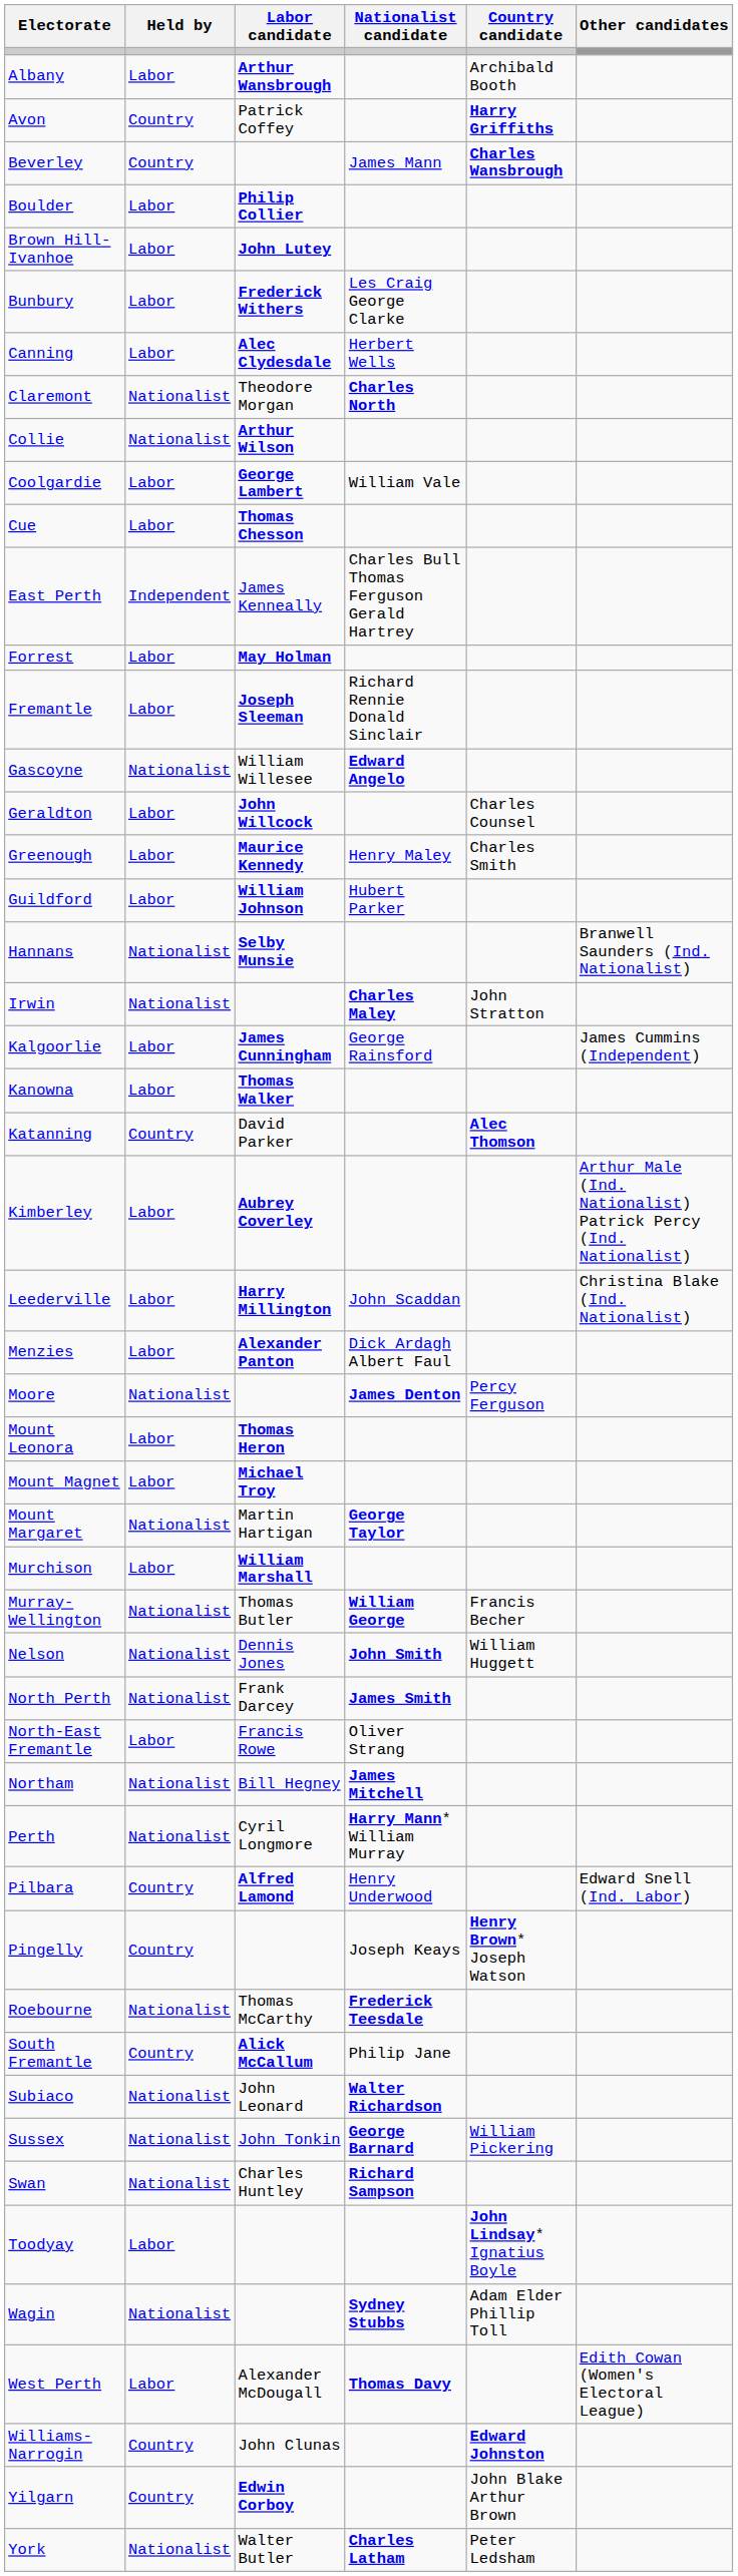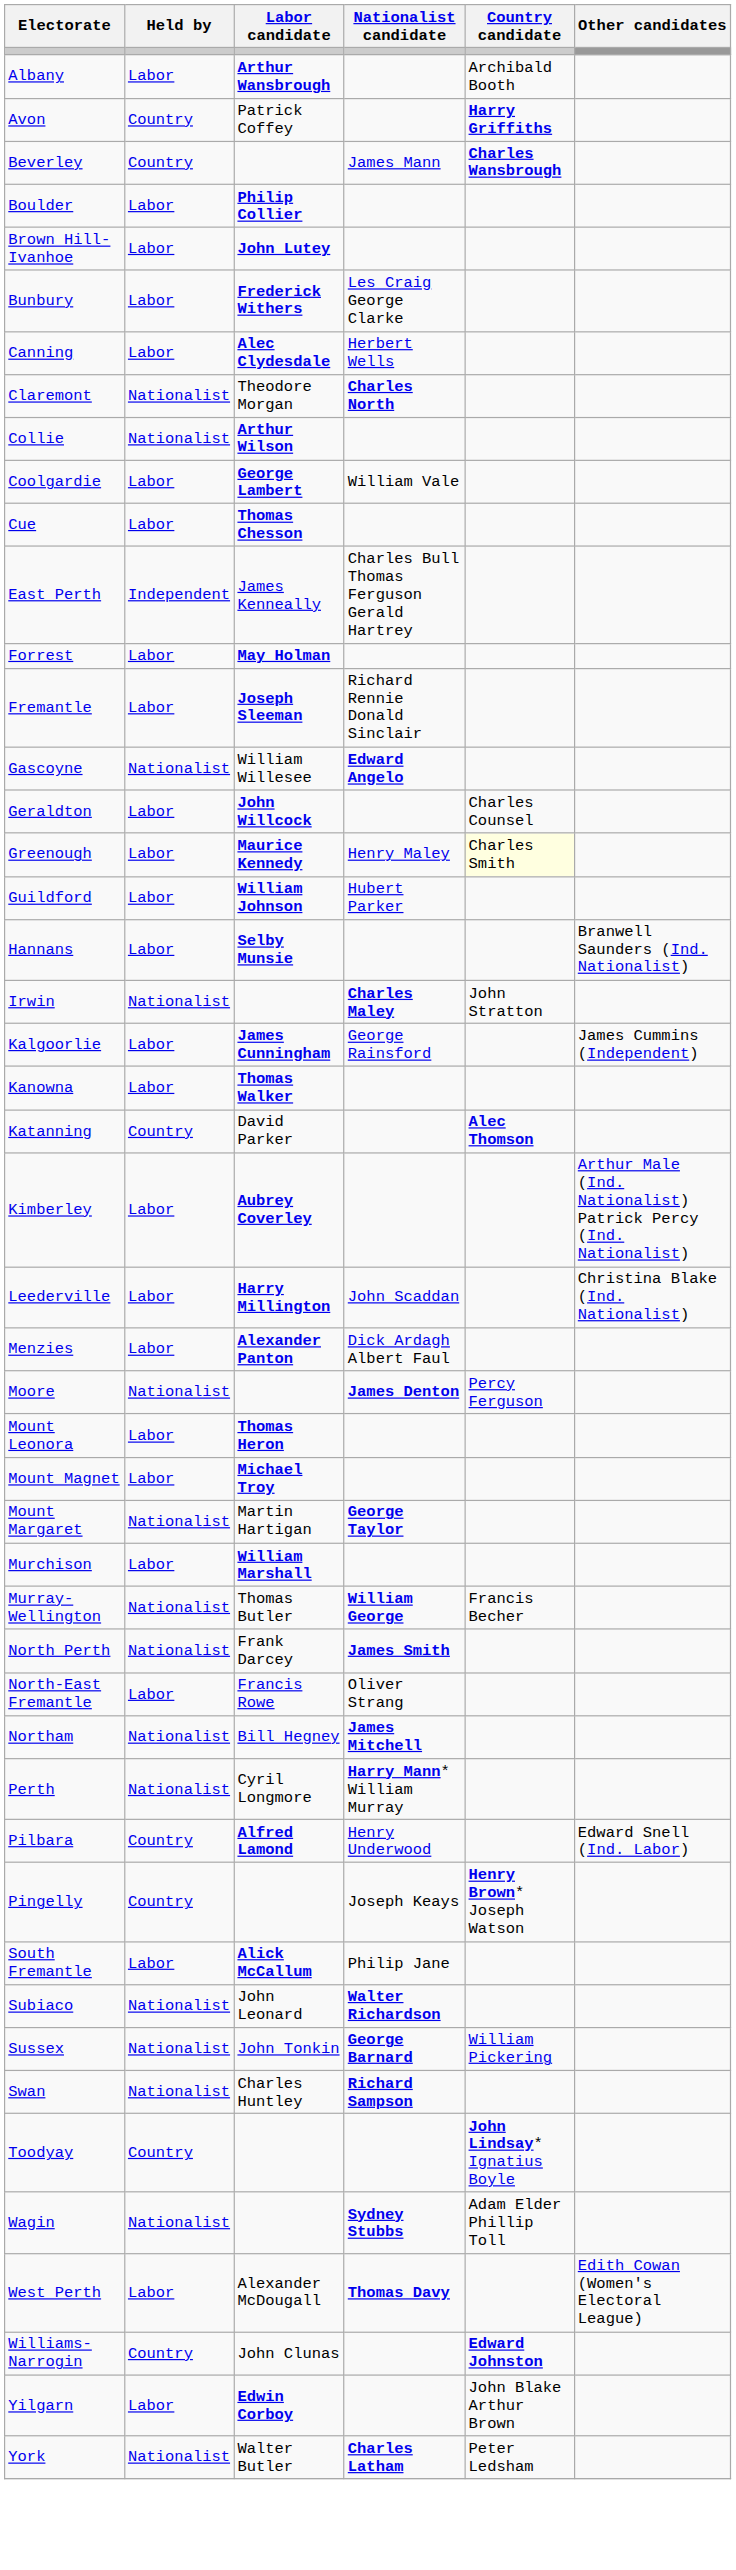 <table class="wikitable">
 <tr>
 <th>Electorate</th>
 <th>Held by</th>
 <th><a href='#'>Labor</a> candidate</th>
 <th><a href='#'>Nationalist</a> candidate</th>
 <th><a href='#'>Country</a> candidate</th>
 <th>Other candidates</th>
 </tr>
 <tr bgcolor="#cccccc">
 <td></td>
 <td></td>
 <td></td>
 <td></td>
 <td></td>
 <td bgcolor="#999999"></td>
 </tr>
 <tr>
 <td><a href='#'>Albany</a></td>
 <td><a href='#'>Labor</a></td>
 <td><strong><a href='#'>Arthur Wansbrough</a></strong></td>
 <td></td>
 <td>Archibald Booth</td>
 <td></td>
 </tr>
 <tr>
 <td><a href='#'>Avon</a></td>
 <td><a href='#'>Country</a></td>
 <td>Patrick Coffey</td>
 <td></td>
 <td><strong><a href='#'>Harry Griffiths</a></strong></td>
 <td></td>
 </tr>
 <tr>
 <td><a href='#'>Beverley</a></td>
 <td><a href='#'>Country</a></td>
 <td></td>
 <td><a href='#'>James Mann</a></td>
 <td><strong><a href='#'>Charles Wansbrough</a></strong></td>
 <td></td>
 </tr>
 <tr>
 <td><a href='#'>Boulder</a></td>
 <td><a href='#'>Labor</a></td>
 <td><strong><a href='#'>Philip Collier</a></strong></td>
 <td></td>
 <td></td>
 <td></td>
 </tr>
 <tr>
 <td><a href='#'>Brown Hill-Ivanhoe</a></td>
 <td><a href='#'>Labor</a></td>
 <td><strong><a href='#'>John Lutey</a></strong></td>
 <td></td>
 <td></td>
 <td></td>
 </tr>
 <tr>
 <td><a href='#'>Bunbury</a></td>
 <td><a href='#'>Labor</a></td>
 <td><strong><a href='#'>Frederick Withers</a></strong></td>
 <td><a href='#'>Les Craig</a> <br> George Clarke</td>
 <td></td>
 <td></td>
 </tr>
 <tr>
 <td><a href='#'>Canning</a></td>
 <td><a href='#'>Labor</a></td>
 <td><strong><a href='#'>Alec Clydesdale</a></strong></td>
 <td><a href='#'>Herbert Wells</a></td>
 <td></td>
 <td></td>
 </tr>
 <tr>
 <td><a href='#'>Claremont</a></td>
 <td><a href='#'>Nationalist</a></td>
 <td>Theodore Morgan</td>
 <td><strong><a href='#'>Charles North</a></strong></td>
 <td></td>
 <td></td>
 </tr>
 <tr>
 <td><a href='#'>Collie</a></td>
 <td><a href='#'>Nationalist</a></td>
 <td><strong><a href='#'>Arthur Wilson</a></strong></td>
 <td></td>
 <td></td>
 <td></td>
 </tr>
 <tr>
 <td><a href='#'>Coolgardie</a></td>
 <td><a href='#'>Labor</a></td>
 <td><strong><a href='#'>George Lambert</a></strong></td>
 <td>William Vale</td>
 <td></td>
 <td></td>
 </tr>
 <tr>
 <td><a href='#'>Cue</a></td>
 <td><a href='#'>Labor</a></td>
 <td><strong><a href='#'>Thomas Chesson</a></strong></td>
 <td></td>
 <td></td>
 <td></td>
 </tr>
 <tr>
 <td><a href='#'>East Perth</a></td>
 <td><a href='#'>Independent</a></td>
 <td><a href='#'>James Kenneally</a></td>
 <td>Charles Bull <br> Thomas Ferguson <br> Gerald Hartrey</td>
 <td></td>
 <td></td>
 </tr>
 <tr>
 <td><a href='#'>Forrest</a></td>
 <td><a href='#'>Labor</a></td>
 <td><strong><a href='#'>May Holman</a></strong></td>
 <td></td>
 <td></td>
 <td></td>
 </tr>
 <tr>
 <td><a href='#'>Fremantle</a></td>
 <td><a href='#'>Labor</a></td>
 <td><strong><a href='#'>Joseph Sleeman</a></strong></td>
 <td>Richard Rennie <br> Donald Sinclair</td>
 <td></td>
 <td></td>
 </tr>
 <tr>
 <td><a href='#'>Gascoyne</a></td>
 <td><a href='#'>Nationalist</a></td>
 <td>William Willesee</td>
 <td><strong><a href='#'>Edward Angelo</a></strong></td>
 <td></td>
 <td></td>
 </tr>
 <tr>
 <td><a href='#'>Geraldton</a></td>
 <td><a href='#'>Labor</a></td>
 <td><strong><a href='#'>John Willcock</a></strong></td>
 <td></td>
 <td>Charles Counsel</td>
 <td></td>
 </tr>
 <tr>
 <td><a href='#'>Greenough</a></td>
 <td><a href='#'>Labor</a></td>
 <td><strong><a href='#'>Maurice Kennedy</a></strong></td>
 <td><a href='#'>Henry Maley</a></td>
-<td>Charles Smith</td>
+<td style="background: lightyellow;">Charles Smith</td>
 <td></td>
 </tr>
 <tr>
 <td><a href='#'>Guildford</a></td>
 <td><a href='#'>Labor</a></td>
 <td><strong><a href='#'>William Johnson</a></strong></td>
 <td><a href='#'>Hubert Parker</a></td>
 <td></td>
 <td></td>
 </tr>
 <tr>
 <td><a href='#'>Hannans</a></td>
-<td><a href='#'>Nationalist</a></td>
+<td><a href='#'>Labor</a></td>
 <td><strong><a href='#'>Selby Munsie</a></strong></td>
 <td></td>
 <td></td>
 <td>Branwell Saunders (<a href='#'>Ind. Nationalist</a>)</td>
 </tr>
 <tr>
 <td><a href='#'>Irwin</a></td>
 <td><a href='#'>Nationalist</a></td>
 <td></td>
 <td><strong><a href='#'>Charles Maley</a></strong></td>
 <td>John Stratton</td>
 <td></td>
 </tr>
 <tr>
 <td><a href='#'>Kalgoorlie</a></td>
 <td><a href='#'>Labor</a></td>
 <td><strong><a href='#'>James Cunningham</a></strong></td>
 <td><a href='#'>George Rainsford</a></td>
 <td></td>
 <td>James Cummins (<a href='#'>Independent</a>)</td>
 </tr>
 <tr>
 <td><a href='#'>Kanowna</a></td>
 <td><a href='#'>Labor</a></td>
 <td><strong><a href='#'>Thomas Walker</a></strong></td>
 <td></td>
 <td></td>
 <td></td>
 </tr>
 <tr>
 <td><a href='#'>Katanning</a></td>
 <td><a href='#'>Country</a></td>
 <td>David Parker</td>
 <td></td>
 <td><strong><a href='#'>Alec Thomson</a></strong></td>
 <td></td>
 </tr>
 <tr>
 <td><a href='#'>Kimberley</a></td>
 <td><a href='#'>Labor</a></td>
 <td><strong><a href='#'>Aubrey Coverley</a></strong></td>
 <td></td>
 <td></td>
 <td><a href='#'>Arthur Male</a> (<a href='#'>Ind. Nationalist</a>) <br> Patrick Percy (<a href='#'>Ind. Nationalist</a>)</td>
 </tr>
 <tr>
 <td><a href='#'>Leederville</a></td>
 <td><a href='#'>Labor</a></td>
 <td><strong><a href='#'>Harry Millington</a></strong></td>
 <td><a href='#'>John Scaddan</a></td>
 <td></td>
 <td>Christina Blake (<a href='#'>Ind. Nationalist</a>)</td>
 </tr>
 <tr>
 <td><a href='#'>Menzies</a></td>
 <td><a href='#'>Labor</a></td>
 <td><strong><a href='#'>Alexander Panton</a></strong></td>
 <td><a href='#'>Dick Ardagh</a> <br> Albert Faul</td>
 <td></td>
 <td></td>
 </tr>
 <tr>
 <td><a href='#'>Moore</a></td>
 <td><a href='#'>Nationalist</a></td>
 <td></td>
 <td><strong><a href='#'>James Denton</a></strong></td>
 <td><a href='#'>Percy Ferguson</a></td>
 <td></td>
 </tr>
 <tr>
 <td><a href='#'>Mount Leonora</a></td>
 <td><a href='#'>Labor</a></td>
 <td><strong><a href='#'>Thomas Heron</a></strong></td>
 <td></td>
 <td></td>
 <td></td>
 </tr>
 <tr>
 <td><a href='#'>Mount Magnet</a></td>
 <td><a href='#'>Labor</a></td>
 <td><strong><a href='#'>Michael Troy</a></strong></td>
 <td></td>
 <td></td>
 <td></td>
 </tr>
 <tr>
 <td><a href='#'>Mount Margaret</a></td>
 <td><a href='#'>Nationalist</a></td>
 <td>Martin Hartigan</td>
 <td><strong><a href='#'>George Taylor</a></strong></td>
 <td></td>
 <td></td>
 </tr>
 <tr>
 <td><a href='#'>Murchison</a></td>
 <td><a href='#'>Labor</a></td>
 <td><strong><a href='#'>William Marshall</a></strong></td>
 <td></td>
 <td></td>
 <td></td>
 </tr>
 <tr>
 <td><a href='#'>Murray-Wellington</a></td>
 <td><a href='#'>Nationalist</a></td>
 <td>Thomas Butler</td>
 <td><strong><a href='#'>William George</a></strong></td>
 <td>Francis Becher</td>
 <td></td>
 </tr>
 <tr>
-<td><a href='#'>Nelson</a></td>
-<td><a href='#'>Nationalist</a></td>
-<td><a href='#'>Dennis Jones</a></td>
-<td><strong><a href='#'>John Smith</a></strong></td>
-<td>William Huggett</td>
-<td></td>
-</tr>
-<tr>
 <td><a href='#'>North Perth</a></td>
 <td><a href='#'>Nationalist</a></td>
 <td>Frank Darcey</td>
 <td><strong><a href='#'>James Smith</a></strong></td>
 <td></td>
 <td></td>
 </tr>
 <tr>
 <td><a href='#'>North-East Fremantle</a></td>
 <td><a href='#'>Labor</a></td>
 <td><a href='#'>Francis Rowe</a></td>
 <td>Oliver Strang</td>
 <td></td>
 <td></td>
 </tr>
 <tr>
 <td><a href='#'>Northam</a></td>
 <td><a href='#'>Nationalist</a></td>
 <td><a href='#'>Bill Hegney</a></td>
 <td><strong><a href='#'>James Mitchell</a></strong></td>
 <td></td>
 <td></td>
 </tr>
 <tr>
 <td><a href='#'>Perth</a></td>
 <td><a href='#'>Nationalist</a></td>
 <td>Cyril Longmore</td>
 <td><strong><a href='#'>Harry Mann</a></strong>* <br> William Murray</td>
 <td></td>
 <td></td>
 </tr>
 <tr>
 <td><a href='#'>Pilbara</a></td>
 <td><a href='#'>Country</a></td>
 <td><strong><a href='#'>Alfred Lamond</a></strong></td>
 <td><a href='#'>Henry Underwood</a></td>
 <td></td>
 <td>Edward Snell (<a href='#'>Ind. Labor</a>)</td>
 </tr>
 <tr>
 <td><a href='#'>Pingelly</a></td>
 <td><a href='#'>Country</a></td>
 <td></td>
 <td>Joseph Keays</td>
 <td><strong><a href='#'>Henry Brown</a></strong>* <br> Joseph Watson</td>
 <td></td>
 </tr>
 <tr>
-<td><a href='#'>Roebourne</a></td>
-<td><a href='#'>Nationalist</a></td>
-<td>Thomas McCarthy</td>
-<td><strong><a href='#'>Frederick Teesdale</a></strong></td>
-<td></td>
-<td></td>
-</tr>
-<tr>
 <td><a href='#'>South Fremantle</a></td>
-<td><a href='#'>Country</a></td>
+<td><a href='#'>Labor</a></td>
 <td><strong><a href='#'>Alick McCallum</a></strong></td>
 <td>Philip Jane</td>
 <td></td>
 <td></td>
 </tr>
 <tr>
 <td><a href='#'>Subiaco</a></td>
 <td><a href='#'>Nationalist</a></td>
 <td>John Leonard</td>
 <td><strong><a href='#'>Walter Richardson</a></strong></td>
 <td></td>
 <td></td>
 </tr>
 <tr>
 <td><a href='#'>Sussex</a></td>
 <td><a href='#'>Nationalist</a></td>
 <td><a href='#'>John Tonkin</a></td>
 <td><strong><a href='#'>George Barnard</a></strong></td>
 <td><a href='#'>William Pickering</a></td>
 <td></td>
 </tr>
 <tr>
 <td><a href='#'>Swan</a></td>
 <td><a href='#'>Nationalist</a></td>
 <td>Charles Huntley</td>
 <td><strong><a href='#'>Richard Sampson</a></strong></td>
 <td></td>
 <td></td>
 </tr>
 <tr>
 <td><a href='#'>Toodyay</a></td>
-<td><a href='#'>Labor</a></td>
+<td><a href='#'>Country</a></td>
 <td></td>
 <td></td>
 <td><strong><a href='#'>John Lindsay</a></strong>* <br> <a href='#'>Ignatius Boyle</a></td>
 <td></td>
 </tr>
 <tr>
 <td><a href='#'>Wagin</a></td>
 <td><a href='#'>Nationalist</a></td>
 <td></td>
 <td><strong><a href='#'>Sydney Stubbs</a></strong></td>
 <td>Adam Elder <br> Phillip Toll</td>
 <td></td>
 </tr>
 <tr>
 <td><a href='#'>West Perth</a></td>
 <td><a href='#'>Labor</a></td>
 <td>Alexander McDougall</td>
 <td><strong><a href='#'>Thomas Davy</a></strong></td>
 <td></td>
 <td><a href='#'>Edith Cowan</a> (Women's Electoral League)</td>
 </tr>
 <tr>
 <td><a href='#'>Williams-Narrogin</a></td>
 <td><a href='#'>Country</a></td>
 <td>John Clunas</td>
 <td></td>
 <td><strong><a href='#'>Edward Johnston</a></strong></td>
 <td></td>
 </tr>
 <tr>
 <td><a href='#'>Yilgarn</a></td>
-<td><a href='#'>Country</a></td>
+<td><a href='#'>Labor</a></td>
 <td><strong><a href='#'>Edwin Corboy</a></strong></td>
 <td></td>
 <td>John Blake <br> Arthur Brown</td>
 <td></td>
 </tr>
 <tr>
 <td><a href='#'>York</a></td>
 <td><a href='#'>Nationalist</a></td>
 <td>Walter Butler</td>
 <td><strong><a href='#'>Charles Latham</a></strong></td>
 <td>Peter Ledsham</td>
 <td></td>
 </tr>
 <tr>
 </tr>
 </table>
